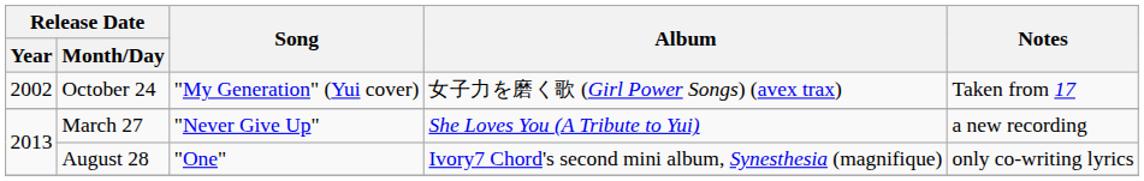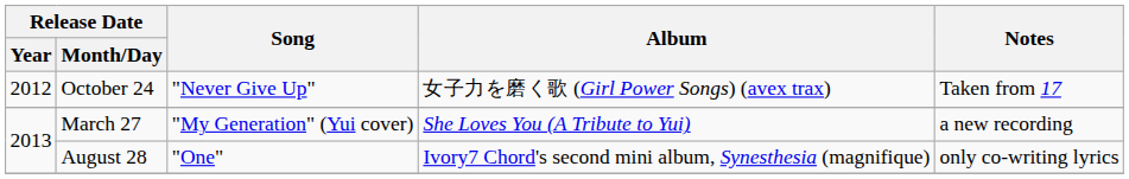 <table class="wikitable">
 <tr>
 <th colspan="2">Release Date</th>
 <th rowspan="2">Song</th>
 <th rowspan="2">Album</th>
 <th rowspan="2">Notes</th>
 </tr>
 <tr>
 <th>Year</th>
 <th>Month/Day</th>
 </tr>
 <tr>
-<td>2002</td>
+<td>2012</td>
 <td>October 24</td>
-<td>"<a href='#'>My Generation</a>" (<a href='#'>Yui</a> cover)</td>
+<td>"<a href='#'>Never Give Up</a>"</td>
 <td>女子力を磨く歌 (<em><a href='#'>Girl Power</a> Songs</em>) (<a href='#'>avex trax</a>)</td>
 <td>Taken from <em><a href='#'>17</a></em></td>
 </tr>
 <tr>
 </tr>
 <tr>
 <td rowspan="2">2013</td>
 <td>March 27</td>
-<td>"<a href='#'>Never Give Up</a>"</td>
+<td>"<a href='#'>My Generation</a>" (<a href='#'>Yui</a> cover)</td>
 <td><em><a href='#'>She Loves You (A Tribute to Yui)</a></em></td>
 <td>a new recording</td>
 </tr>
 <tr>
 <td>August 28</td>
 <td>"<a href='#'>One</a>"</td>
 <td><a href='#'>Ivory7 Chord</a>'s second mini album, <em><a href='#'>Synesthesia</a></em> (magnifique)</td>
 <td>only co-writing lyrics</td>
 </tr>
 <tr>
 </tr>
 </table>
